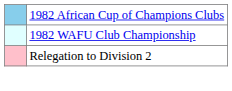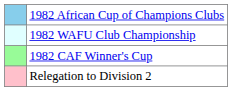 <table bgcolor="#f7f8ff" cellpadding="3" cellspacing="0" border="1" style="font-size: 95%; border: gray solid 1px; border-collapse: collapse;text-align:center;">
 <tr>
 <td style="background: #87ceeb;" width="20"></td>
 <td bgcolor="#ffffff" align="left"><a href='#'>1982 African Cup of Champions Clubs</a></td>
 </tr>
 <tr>
 <td style="background: #e0ffff" width="20"></td>
 <td bgcolor="#ffffff" align="left"><a href='#'>1982 WAFU Club Championship</a></td>
 </tr>
 <tr>
+<td style="background: #98fb98" width="20"></td>
+<td bgcolor="#ffffff" align="left"><a href='#'>1982 CAF Winner's Cup</a></td>
+</tr>
+<tr>
 <td style="background: #ffc0cb" width="20"></td>
 <td bgcolor="#ffffff" align="left">Relegation to Division 2</td>
 </tr>
 </table>
